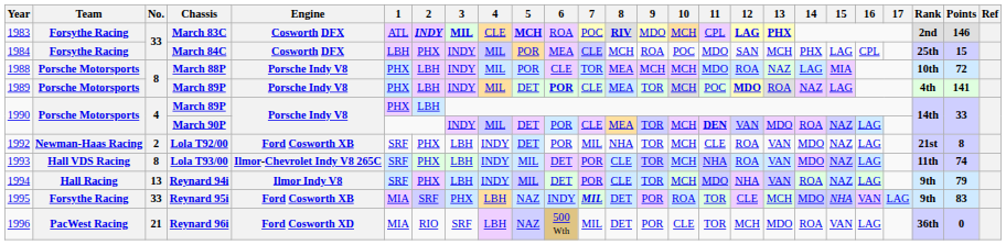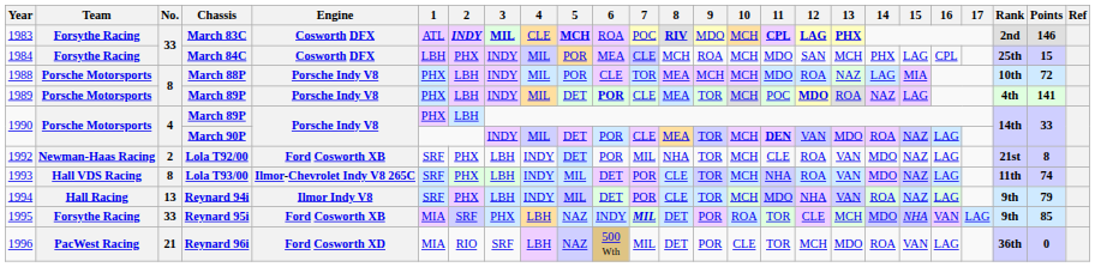 <table class="wikitable" style="text-align:center; font-size:85%">
 <tr>
 <th>Year</th>
 <th>Team</th>
 <th>No.</th>
 <th>Chassis</th>
 <th>Engine</th>
 <th>1</th>
 <th>2</th>
 <th>3</th>
 <th>4</th>
 <th>5</th>
 <th>6</th>
 <th>7</th>
 <th>8</th>
 <th>9</th>
 <th>10</th>
 <th>11</th>
 <th>12</th>
 <th>13</th>
 <th>14</th>
 <th>15</th>
 <th>16</th>
 <th>17</th>
 <th>Rank</th>
 <th>Points</th>
 <th>Ref</th>
 </tr>
 <tr>
 <td><a href='#'>1983</a></td>
 <th nowrap><a href='#'>Forsythe Racing</a></th>
 <th rowspan=2>33</th>
 <th nowrap><a href='#'>March 83C</a></th>
 <th nowrap><a href='#'>Cosworth</a> <a href='#'>DFX</a></th>
 <td style="background:#EFCFFF;"><a href='#'>ATL</a><br></td>
 <td style="background:#EFCFFF;"><strong><em><a href='#'>INDY</a></em></strong><br></td>
 <td style="background:#DFFFDF;"><strong><a href='#'>MIL</a></strong><br></td>
 <td style="background:#FFDF9F;"><a href='#'>CLE</a><br></td>
 <td style="background:#EFCFFF;"><strong><a href='#'>MCH</a></strong><br></td>
 <td style="background:#EFCFFF;"><a href='#'>ROA</a><br></td>
 <td style="background:#FFFFBF;"><a href='#'>POC</a><br></td>
 <td style="background:#DFDFDF;"><strong><a href='#'>RIV</a></strong><br></td>
 <td style="background:#FFFFBF;"><a href='#'>MDO</a><br></td>
 <td style="background:#FFDF9F;"><a href='#'>MCH</a><br></td>
-<td style="background:#EFCFFF;"><a href='#'>CPL</a><br></td>
+<td style="background:#EFCFFF;"><strong><a href='#'>CPL</a><br></strong></td>
 <td style="background:#FFFFBF;"><strong><a href='#'>LAG</a></strong><br></td>
 <td style="background:#FFFFBF;"><strong><a href='#'>PHX</a></strong><br></td>
 <td colspan=4></td>
 <td style="background:#DFDFDF;"><strong>2nd</strong></td>
 <td style="background:#DFDFDF;"><strong>146</strong></td>
 <th></th>
 </tr>
 <tr>
 <td><a href='#'>1984</a></td>
 <th nowrap><a href='#'>Forsythe Racing</a></th>
 <th nowrap><a href='#'>March 84C</a></th>
 <th nowrap><a href='#'>Cosworth</a> <a href='#'>DFX</a></th>
 <td style="background:#EFCFFF;"><a href='#'>LBH</a><br></td>
 <td style="background:#EFCFFF;"><a href='#'>PHX</a><br></td>
 <td style="background:#EFCFFF;"><a href='#'>INDY</a><br></td>
 <td style="background:#CFCFFF;"><a href='#'>MIL</a><br></td>
 <td style="background:#FFDF9F;"><a href='#'>POR</a><br></td>
 <td style="background:#EFCFFF;"><a href='#'>MEA</a><br></td>
 <td style="background:#CFCFFF;"><a href='#'>CLE</a><br></td>
 <td><a href='#'>MCH</a></td>
 <td><a href='#'>ROA</a></td>
-<td><a href='#'>POC</a></td>
+<td><a href='#'>MCH</a></td>
 <td><a href='#'>MDO</a></td>
 <td><a href='#'>SAN</a></td>
 <td><a href='#'>MCH</a></td>
 <td><a href='#'>PHX</a></td>
 <td><a href='#'>LAG</a></td>
 <td><a href='#'>CPL</a></td>
 <td></td>
 <td style="background:#CFCFFF;"><strong>25th</strong></td>
 <td style="background:#CFCFFF;"><strong>15</strong></td>
 <th></th>
 </tr>
 <tr>
 <td><a href='#'>1988</a></td>
 <th nowrap><a href='#'>Porsche Motorsports</a></th>
 <th rowspan=2>8</th>
 <th nowrap><a href='#'>March 88P</a></th>
 <th nowrap><a href='#'>Porsche Indy V8</a></th>
 <td style="background:#CFEAFF;"><a href='#'>PHX</a><br></td>
 <td style="background:#EFCFFF;"><a href='#'>LBH</a><br></td>
 <td style="background:#EFCFFF;"><a href='#'>INDY</a><br></td>
 <td style="background:#CFEAFF;"><a href='#'>MIL</a><br></td>
 <td style="background:#CFEAFF;"><a href='#'>POR</a><br></td>
 <td style="background:#EFCFFF;"><a href='#'>CLE</a><br></td>
 <td style="background:#CFEAFF;"><a href='#'>TOR</a><br></td>
 <td style="background:#EFCFFF;"><a href='#'>MEA</a><br></td>
 <td style="background:#EFCFFF;"><a href='#'>MCH</a><br></td>
 <td style="background:#EFCFFF;"><a href='#'>MCH</a><br></td>
 <td style="background:#CFEAFF;"><a href='#'>MDO</a><br></td>
 <td style="background:#CFEAFF;"><a href='#'>ROA</a><br></td>
 <td style="background:#DFFFDF;"><a href='#'>NAZ</a><br></td>
 <td style="background:#CFEAFF;"><a href='#'>LAG</a><br></td>
 <td style="background:#EFCFFF;"><a href='#'>MIA</a><br></td>
 <td colspan=2></td>
 <td style="background:#CFEAFF;"><strong>10th</strong></td>
 <td style="background:#CFEAFF;"><strong>72</strong></td>
 <th></th>
 </tr>
 <tr>
 <td><a href='#'>1989</a></td>
 <th nowrap><a href='#'>Porsche Motorsports</a></th>
 <th nowrap><a href='#'>March 89P</a></th>
 <th nowrap><a href='#'>Porsche Indy V8</a></th>
 <td style="background:#CFEAFF;"><a href='#'>PHX</a><br></td>
 <td style="background:#EFCFFF;"><a href='#'>LBH</a><br></td>
 <td style="background:#EFCFFF;"><a href='#'>INDY</a><br></td>
 <td style="background:#FFDF9F;"><a href='#'>MIL</a><br></td>
 <td style="background:#DFFFDF;"><a href='#'>DET</a><br></td>
 <td style="background:#DFFFDF;"><strong><a href='#'>POR</a></strong><br></td>
 <td style="background:#DFFFDF;"><a href='#'>CLE</a><br></td>
 <td style="background:#CFEAFF;"><a href='#'>MEA</a><br></td>
 <td style="background:#DFFFDF;"><a href='#'>TOR</a><br></td>
 <td style="background:#DFDFDF;"><a href='#'>MCH</a><br></td>
 <td style="background:#DFFFDF;"><a href='#'>POC</a><br></td>
 <td style="background:#FFFFBF;"><strong><a href='#'>MDO</a></strong><br></td>
 <td style="background:#DFDFDF;"><a href='#'>ROA</a><br></td>
 <td style="background:#EFCFFF;"><a href='#'>NAZ</a><br></td>
 <td style="background:#EFCFFF;"><a href='#'>LAG</a><br></td>
 <td colspan=2></td>
 <td style="background:#DFFFDF;"><strong>4th</strong></td>
 <td style="background:#DFFFDF;"><strong>141</strong></td>
 <th></th>
 </tr>
 <tr>
 <td rowspan="2"><a href='#'>1990</a></td>
 <th rowspan="2" nowrap><a href='#'>Porsche Motorsports</a></th>
 <th rowspan=2>4</th>
 <th nowrap><a href='#'>March 89P</a></th>
 <th rowspan="2" nowrap><a href='#'>Porsche Indy V8</a></th>
 <td style="background:#EFCFFF;"><a href='#'>PHX</a><br></td>
 <td style="background:#CFEAFF;"><a href='#'>LBH</a><br></td>
 <td colspan=15></td>
 <td rowspan="2" style="background:#CFCFFF;"><strong>14th</strong></td>
 <td rowspan="2" style="background:#CFCFFF;"><strong>33</strong></td>
 <th rowspan=2></th>
 </tr>
 <tr>
 <th nowrap><a href='#'>March 90P</a></th>
 <td colspan=2></td>
 <td style="background:#EFCFFF;"><a href='#'>INDY</a><br></td>
 <td style="background:#CFCFFF;"><a href='#'>MIL</a><br></td>
 <td style="background:#EFCFFF;"><a href='#'>DET</a><br></td>
 <td style="background:#CFEAFF;"><a href='#'>POR</a><br></td>
 <td style="background:#EFCFFF;"><a href='#'>CLE</a><br></td>
 <td style="background:#FFDF9F;"><a href='#'>MEA</a><br></td>
 <td style="background:#CFCFFF;"><a href='#'>TOR</a><br></td>
 <td style="background:#EFCFFF;"><a href='#'>MCH</a><br></td>
 <td style="background:#EFCFFF;"><strong><a href='#'>DEN</a></strong><br></td>
 <td style="background:#CFCFFF;"><a href='#'>VAN</a><br></td>
 <td style="background:#EFCFFF;"><a href='#'>MDO</a><br></td>
 <td style="background:#EFCFFF;"><a href='#'>ROA</a><br></td>
 <td style="background:#CFCFFF;"><a href='#'>NAZ</a><br></td>
 <td style="background:#CFEAFF;"><a href='#'>LAG</a><br></td>
 <td></td>
 </tr>
 <tr>
 <td><a href='#'>1992</a></td>
 <th nowrap><a href='#'>Newman-Haas Racing</a></th>
 <th>2</th>
 <th nowrap><a href='#'>Lola T92/00</a></th>
 <th nowrap><a href='#'>Ford</a> <a href='#'>Cosworth XB</a></th>
 <td><a href='#'>SRF</a></td>
 <td><a href='#'>PHX</a></td>
 <td><a href='#'>LBH</a></td>
 <td><a href='#'>INDY</a></td>
 <td style="background:#CFEAFF;"><a href='#'>DET</a><br></td>
 <td><a href='#'>POR</a></td>
 <td><a href='#'>MIL</a></td>
 <td><a href='#'>NHA</a></td>
 <td><a href='#'>TOR</a></td>
 <td><a href='#'>MCH</a></td>
 <td><a href='#'>CLE</a></td>
 <td><a href='#'>ROA</a></td>
 <td><a href='#'>VAN</a></td>
 <td><a href='#'>MDO</a></td>
 <td><a href='#'>NAZ</a></td>
 <td><a href='#'>LAG</a></td>
 <td></td>
 <td style="background:#CFCFFF;"><strong>21st</strong></td>
 <td style="background:#CFCFFF;"><strong>8</strong></td>
 <th></th>
 </tr>
 <tr>
 <td><a href='#'>1993</a></td>
 <th nowrap><a href='#'>Hall VDS Racing</a></th>
 <th>8</th>
 <th nowrap><a href='#'>Lola T93/00</a></th>
 <th nowrap><a href='#'>Ilmor</a>-<a href='#'>Chevrolet Indy V8 265C</a></th>
 <td style="background:#CFEAFF;"><a href='#'>SRF</a><br></td>
 <td style="background:#DFFFDF;"><a href='#'>PHX</a><br></td>
 <td style="background:#DFFFDF;"><a href='#'>LBH</a><br></td>
 <td style="background:#CFEAFF;"><a href='#'>INDY</a><br></td>
 <td style="background:#CFEAFF;"><a href='#'>MIL</a><br></td>
 <td style="background:#EFCFFF;"><a href='#'>DET</a><br></td>
 <td style="background:#EFCFFF;"><a href='#'>POR</a><br></td>
 <td style="background:#CFEAFF;"><a href='#'>CLE</a><br></td>
 <td style="background:#CFCFFF;"><a href='#'>TOR</a><br></td>
 <td style="background:#CFEAFF;"><a href='#'>MCH</a><br></td>
 <td style="background:#CFCFFF;"><a href='#'>NHA</a><br></td>
 <td style="background:#CFEAFF;"><a href='#'>ROA</a><br></td>
 <td style="background:#CFEAFF;"><a href='#'>VAN</a><br></td>
 <td style="background:#EFCFFF;"><a href='#'>MDO</a><br></td>
 <td style="background:#CFCFFF;"><a href='#'>NAZ</a><br></td>
 <td style="background:#CFEAFF;"><a href='#'>LAG</a><br></td>
 <td></td>
 <td style="background:#CFCFFF;"><strong>11th</strong></td>
 <td style="background:#CFCFFF;"><strong>74</strong></td>
 <th></th>
 </tr>
 <tr>
 <td><a href='#'>1994</a></td>
 <th nowrap><a href='#'>Hall Racing</a></th>
 <th>13</th>
 <th nowrap><a href='#'>Reynard 94i</a></th>
 <th nowrap><a href='#'>Ilmor Indy V8</a></th>
 <td style="background:#CFEAFF;"><a href='#'>SRF</a><br></td>
 <td style="background:#EFCFFF;"><a href='#'>PHX</a><br></td>
 <td style="background:#CFEAFF;"><a href='#'>LBH</a><br></td>
 <td style="background:#CFEAFF;"><a href='#'>INDY</a><br></td>
 <td style="background:#CFCFFF;"><a href='#'>MIL</a><br></td>
 <td style="background:#DFFFDF;"><a href='#'>DET</a><br></td>
 <td style="background:#EFCFFF;"><a href='#'>POR</a><br></td>
 <td style="background:#CFEAFF;"><a href='#'>CLE</a><br></td>
 <td style="background:#CFEAFF;"><a href='#'>TOR</a><br></td>
 <td style="background:#DFFFDF;"><a href='#'>MCH</a><br></td>
 <td style="background:#CFCFFF;"><a href='#'>MDO</a><br></td>
 <td style="background:#EFCFFF;"><a href='#'>NHA</a><br></td>
 <td style="background:#CFCFFF;"><a href='#'>VAN</a><br></td>
 <td style="background:#DFFFDF;"><a href='#'>ROA</a><br></td>
 <td style="background:#CFEAFF;"><a href='#'>NAZ</a><br></td>
 <td style="background:#DFFFDF;"><a href='#'>LAG</a><br></td>
 <td></td>
 <td style="background:#CFEAFF;"><strong>9th</strong></td>
 <td style="background:#CFEAFF;"><strong>79</strong></td>
 <th></th>
 </tr>
 <tr>
 <td><a href='#'>1995</a></td>
 <th nowrap><a href='#'>Forsythe Racing</a></th>
 <th>33</th>
 <th nowrap><a href='#'>Reynard 95i</a></th>
 <th nowrap><a href='#'>Ford</a> <a href='#'>Cosworth XB</a></th>
 <td style="background:#EFCFFF;"><a href='#'>MIA</a><br></td>
 <td style="background:#CFCFFF;"><a href='#'>SRF</a><br></td>
 <td style="background:#CFEAFF;"><a href='#'>PHX</a><br></td>
 <td style="background:#FFDF9F;"><a href='#'>LBH</a><br></td>
 <td style="background:#CFEAFF;"><a href='#'>NAZ</a><br></td>
 <td style="background:#CFEAFF;"><a href='#'>INDY</a><br></td>
 <td style="background:#DFFFDF;"><strong><em><a href='#'>MIL</a></em></strong><br></td>
 <td style="background:#CFEAFF;"><a href='#'>DET</a><br></td>
 <td style="background:#EFCFFF;"><a href='#'>POR</a><br></td>
 <td style="background:#CFEAFF;"><a href='#'>ROA</a><br></td>
 <td style="background:#DFFFDF;"><a href='#'>TOR</a><br></td>
 <td style="background:#EFCFFF;"><a href='#'>CLE</a><br></td>
 <td style="background:#DFFFDF;"><a href='#'>MCH</a><br></td>
 <td style="background:#CFCFFF;"><a href='#'>MDO</a><br></td>
 <td style="background:#CFCFFF;"><em><a href='#'>NHA</a></em><br></td>
 <td style="background:#EFCFFF;"><a href='#'>VAN</a><br></td>
 <td style="background:#CFEAFF;"><a href='#'>LAG</a><br></td>
 <td style="background:#CFEAFF;"><strong>9th</strong></td>
-<td style="background:#CFEAFF;"><strong>83</strong></td>
+<td style="background:#CFEAFF;"><strong>85</strong></td>
 <th></th>
 </tr>
 <tr>
 <td><a href='#'>1996</a></td>
 <th nowrap><a href='#'>PacWest Racing</a></th>
 <th>21</th>
 <th nowrap><a href='#'>Reynard 96i</a></th>
 <th nowrap><a href='#'>Ford</a> <a href='#'>Cosworth XD</a></th>
 <td><a href='#'>MIA</a></td>
 <td><a href='#'>RIO</a></td>
 <td><a href='#'>SRF</a></td>
 <td style="background:#EFCFFF;"><a href='#'>LBH</a><br></td>
 <td style="background:#CFCFFF;"><a href='#'>NAZ</a><br></td>
 <td style="background:#DFC484;"><a href='#'>500</a><br><small>Wth</small></td>
 <td><a href='#'>MIL</a></td>
 <td><a href='#'>DET</a></td>
 <td><a href='#'>POR</a></td>
 <td><a href='#'>CLE</a></td>
 <td><a href='#'>TOR</a></td>
 <td><a href='#'>MCH</a></td>
 <td><a href='#'>MDO</a></td>
 <td><a href='#'>ROA</a></td>
 <td><a href='#'>VAN</a></td>
 <td><a href='#'>LAG</a></td>
 <td></td>
 <td style="background:#CFCFFF;"><strong>36th</strong></td>
 <td style="background:#CFCFFF;"><strong>0</strong></td>
 <th></th>
 </tr>
 </table>
